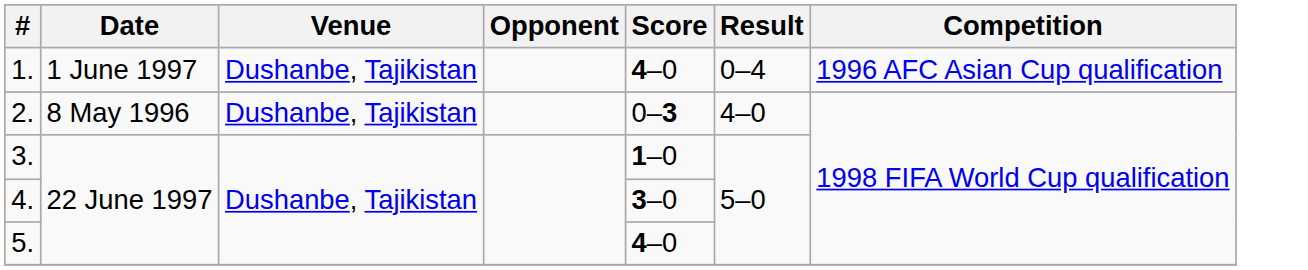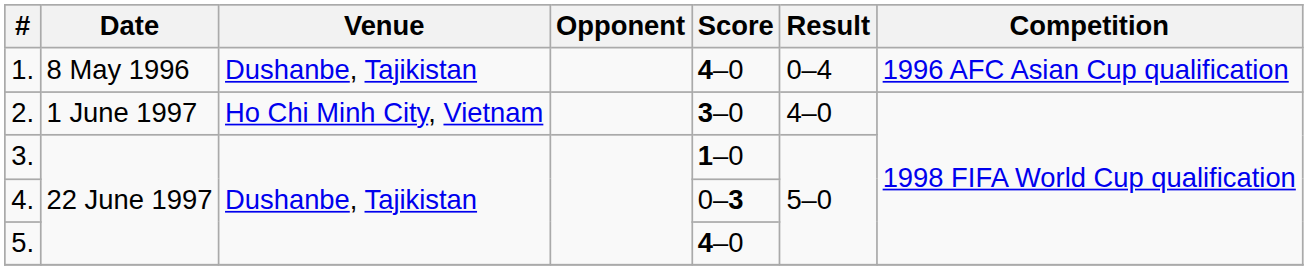 <table class="wikitable">
 <tr>
 <th>#</th>
 <th>Date</th>
 <th>Venue</th>
 <th>Opponent</th>
 <th>Score</th>
 <th>Result</th>
 <th>Competition</th>
 </tr>
 <tr>
 <td>1.</td>
-<td>1 June 1997</td>
+<td>8 May 1996</td>
 <td><a href='#'>Dushanbe</a>, <a href='#'>Tajikistan</a></td>
 <td></td>
 <td><strong>4</strong>–0</td>
 <td>0–4</td>
 <td><a href='#'>1996 AFC Asian Cup qualification</a></td>
 </tr>
 <tr>
 <td>2.</td>
-<td>8 May 1996</td>
-<td><a href='#'>Dushanbe</a>, <a href='#'>Tajikistan</a></td>
+<td>1 June 1997</td>
+<td><a href='#'>Ho Chi Minh City</a>, <a href='#'>Vietnam</a></td>
 <td></td>
-<td>0–<strong>3</strong></td>
+<td><strong>3</strong>–0</td>
 <td>4–0</td>
 <td rowspan=4><a href='#'>1998 FIFA World Cup qualification</a></td>
 </tr>
 <tr>
 <td>3.</td>
 <td rowspan=3>22 June 1997</td>
 <td rowspan=3><a href='#'>Dushanbe</a>, <a href='#'>Tajikistan</a></td>
 <td rowspan=3></td>
 <td><strong>1</strong>–0</td>
 <td rowspan=3>5–0</td>
 </tr>
 <tr>
 <td>4.</td>
-<td><strong>3</strong>–0</td>
+<td>0–<strong>3</strong></td>
 </tr>
 <tr>
 <td>5.</td>
 <td><strong>4</strong>–0</td>
 </tr>
 <tr>
 </tr>
 </table>
